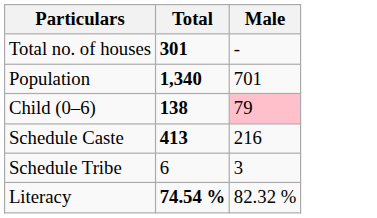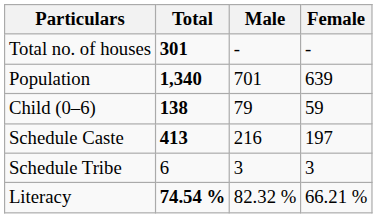 <table class="wikitable">
 <tr>
 <th>Particulars</th>
 <th>Total</th>
 <th>Male</th>
+<th>Female</th>
 </tr>
 <tr>
 <td>Total no. of houses</td>
 <td><strong>301</strong></td>
+<td>-</td>
 <td>-</td>
 </tr>
 <tr>
 <td>Population</td>
 <td><strong>1,340</strong></td>
 <td>701</td>
+<td>639</td>
 </tr>
 <tr>
 <td>Child (0–6)</td>
 <td><strong>138</strong></td>
-<td style="background: pink;">79</td>
+<td>79</td>
+<td>59</td>
 </tr>
 <tr>
 <td>Schedule Caste</td>
 <td><strong>413</strong></td>
 <td>216</td>
+<td>197</td>
 </tr>
 <tr>
 <td>Schedule Tribe</td>
 <td>6</td>
+<td>3</td>
 <td>3</td>
 </tr>
 <tr>
 <td>Literacy</td>
 <td><strong>74.54 %</strong></td>
 <td>82.32 %</td>
+<td>66.21 %</td>
 </tr>
 </table>
